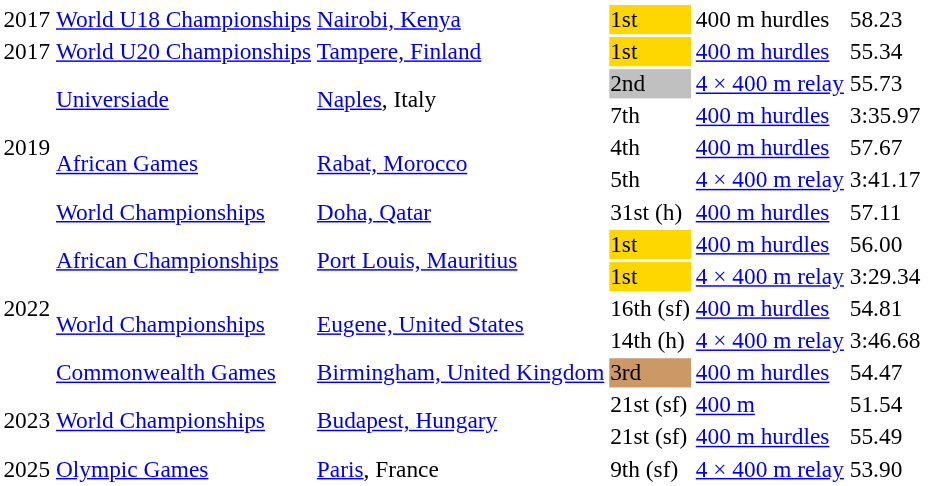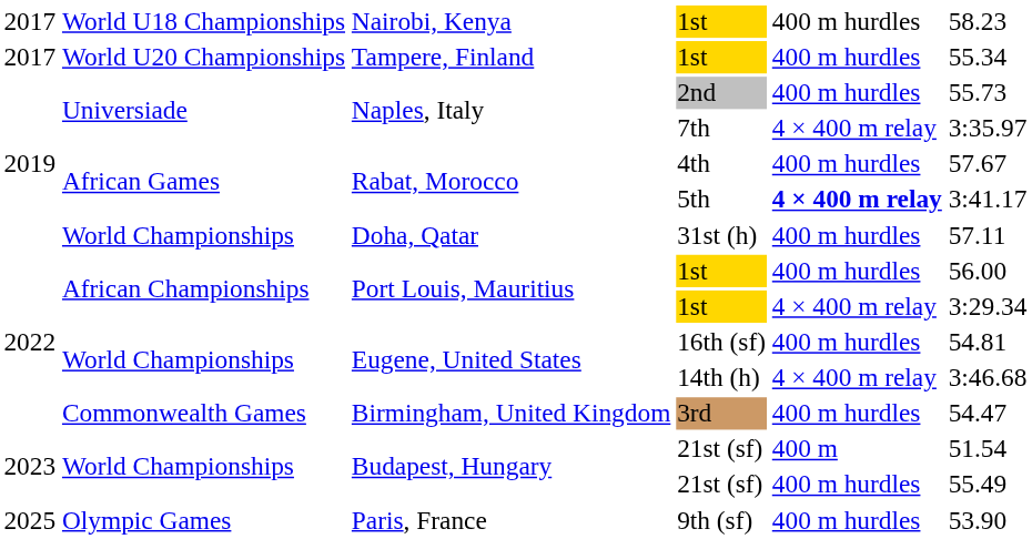 <table>
 <tr>
 <td>2017</td>
 <td><a href='#'>World U18 Championships</a></td>
 <td><a href='#'>Nairobi, Kenya</a></td>
 <td bgcolor=gold>1st</td>
 <td>400 m hurdles</td>
 <td>58.23</td>
 <td></td>
 </tr>
 <tr>
 <td>2017</td>
 <td><a href='#'>World U20 Championships</a></td>
 <td><a href='#'>Tampere, Finland</a></td>
 <td bgcolor=gold>1st</td>
 <td><a href='#'>400 m hurdles</a></td>
 <td>55.34</td>
 <td></td>
 </tr>
 <tr>
 <td rowspan=5>2019</td>
 <td rowspan=2><a href='#'>Universiade</a></td>
 <td rowspan=2><a href='#'>Naples</a>, Italy</td>
 <td bgcolor=silver>2nd</td>
-<td><a href='#'>4 × 400 m relay</a></td>
+<td><a href='#'>400 m hurdles</a></td>
 <td>55.73</td>
 <td></td>
 </tr>
 <tr>
 <td>7th</td>
-<td><a href='#'>400 m hurdles</a></td>
+<td><a href='#'>4 × 400 m relay</a></td>
 <td>3:35.97</td>
 <td></td>
 </tr>
 <tr>
 <td rowspan=2><a href='#'>African Games</a></td>
 <td rowspan=2><a href='#'>Rabat, Morocco</a></td>
 <td>4th</td>
 <td><a href='#'>400 m hurdles</a></td>
 <td>57.67</td>
 <td></td>
 </tr>
 <tr>
 <td>5th</td>
-<td><a href='#'>4 × 400 m relay</a></td>
+<td><strong><a href='#'>4 × 400 m relay</a></strong></td>
 <td>3:41.17</td>
 <td></td>
 </tr>
 <tr>
 <td><a href='#'>World Championships</a></td>
 <td><a href='#'>Doha, Qatar</a></td>
 <td>31st (h)</td>
 <td><a href='#'>400 m hurdles</a></td>
 <td>57.11</td>
 <td></td>
 </tr>
 <tr>
 <td rowspan=5>2022</td>
 <td rowspan=2><a href='#'>African Championships</a></td>
 <td rowspan=2><a href='#'>Port Louis, Mauritius</a></td>
 <td bgcolor=gold>1st</td>
 <td><a href='#'>400 m hurdles</a></td>
 <td>56.00</td>
 <td></td>
 </tr>
 <tr>
 <td bgcolor=gold>1st</td>
 <td><a href='#'>4 × 400 m relay</a></td>
 <td>3:29.34</td>
 <td></td>
 </tr>
 <tr>
 <td rowspan=2><a href='#'>World Championships</a></td>
 <td rowspan=2><a href='#'>Eugene, United States</a></td>
 <td>16th (sf)</td>
 <td><a href='#'>400 m hurdles</a></td>
 <td>54.81</td>
 <td></td>
 </tr>
 <tr>
 <td>14th (h)</td>
 <td><a href='#'>4 × 400 m relay</a></td>
 <td>3:46.68</td>
 <td></td>
 </tr>
 <tr>
 <td><a href='#'>Commonwealth Games</a></td>
 <td><a href='#'>Birmingham, United Kingdom</a></td>
 <td bgcolor=cc9966>3rd</td>
 <td><a href='#'>400 m hurdles</a></td>
 <td>54.47</td>
 <td></td>
 </tr>
 <tr>
 <td rowspan=2>2023</td>
 <td rowspan=2><a href='#'>World Championships</a></td>
 <td rowspan=2><a href='#'>Budapest, Hungary</a></td>
 <td>21st (sf)</td>
 <td><a href='#'>400 m</a></td>
 <td>51.54</td>
 <td></td>
 </tr>
 <tr>
 <td>21st (sf)</td>
 <td><a href='#'>400 m hurdles</a></td>
 <td>55.49</td>
 <td></td>
 </tr>
 <tr>
 <td>2025</td>
 <td><a href='#'>Olympic Games</a></td>
 <td><a href='#'>Paris</a>, France</td>
 <td>9th (sf)</td>
-<td><a href='#'>4 × 400 m relay</a></td>
+<td><a href='#'>400 m hurdles</a></td>
 <td>53.90</td>
 <td></td>
 </tr>
 </table>
